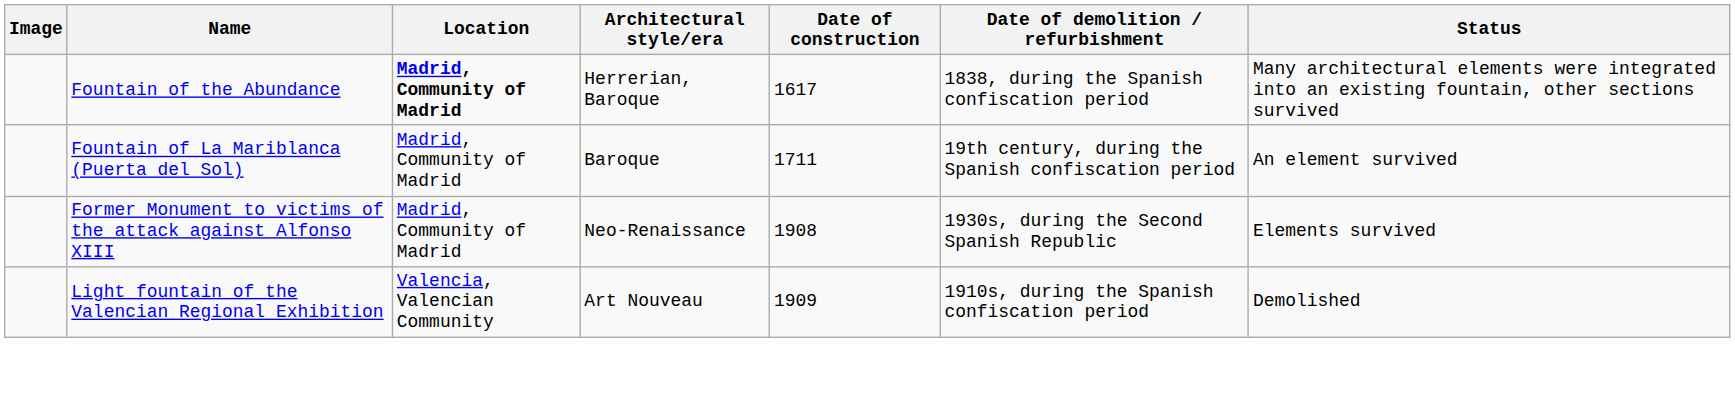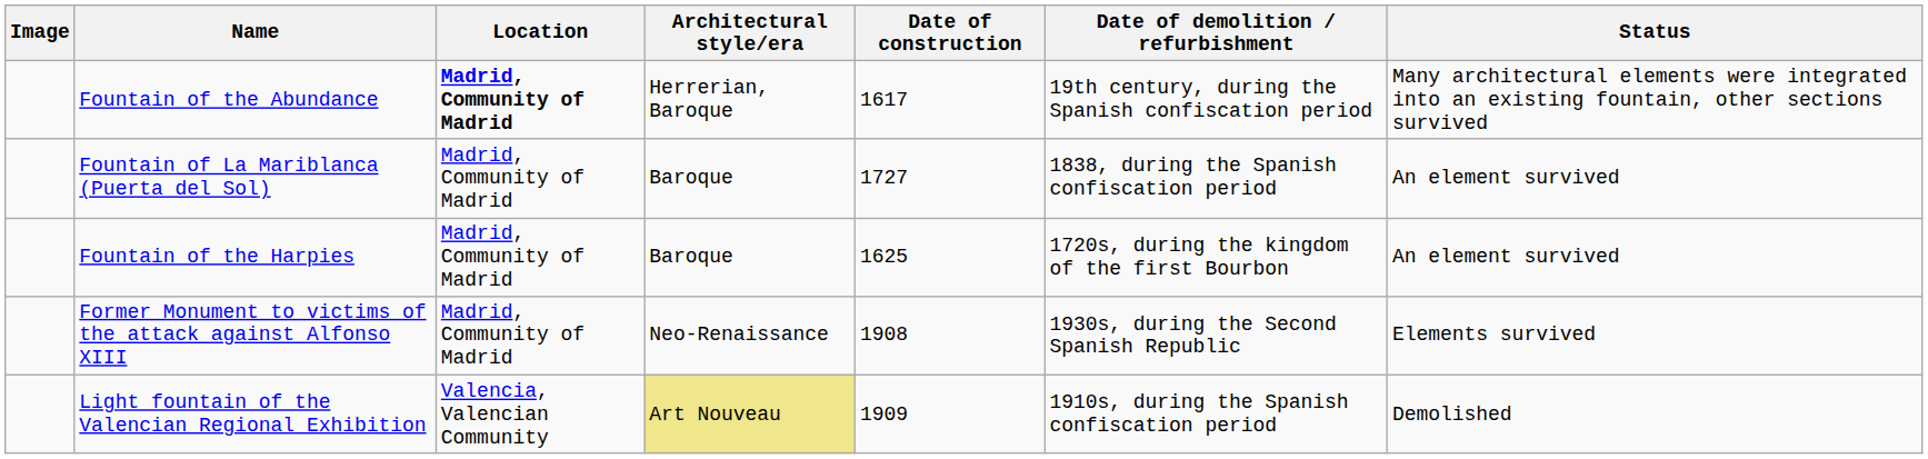 <table class="wikitable unsortable">
 <tr>
 <th>Image</th>
 <th>Name</th>
 <th>Location</th>
 <th>Architectural style/era</th>
 <th>Date of construction</th>
 <th>Date of demolition / refurbishment</th>
 <th>Status</th>
 </tr>
 <tr>
 <td></td>
 <td><a href='#'>Fountain of the Abundance</a></td>
 <td><strong><a href='#'>Madrid</a>, Community of Madrid</strong></td>
 <td>Herrerian, Baroque</td>
 <td>1617</td>
-<td>1838, during the Spanish confiscation period</td>
+<td>19th century, during the Spanish confiscation period</td>
 <td>Many architectural elements were integrated into an existing fountain, other sections survived</td>
 </tr>
 <tr>
 <td></td>
 <td><a href='#'>Fountain of La Mariblanca (Puerta del Sol)</a></td>
 <td><a href='#'>Madrid</a>, Community of Madrid</td>
 <td>Baroque</td>
-<td>1711</td>
-<td>19th century, during the Spanish confiscation period</td>
+<td>1727</td>
+<td>1838, during the Spanish confiscation period</td>
+<td>An element survived</td>
+</tr>
+<tr>
+<td></td>
+<td><a href='#'>Fountain of the Harpies</a></td>
+<td><a href='#'>Madrid</a>, Community of Madrid</td>
+<td>Baroque</td>
+<td>1625</td>
+<td>1720s, during the kingdom of the first Bourbon</td>
 <td>An element survived</td>
 </tr>
 <tr>
 <td></td>
 <td><a href='#'>Former Monument to victims of the attack against Alfonso XIII</a></td>
 <td><a href='#'>Madrid</a>, Community of Madrid</td>
 <td>Neo-Renaissance</td>
 <td>1908</td>
 <td>1930s, during the Second Spanish Republic</td>
 <td>Elements survived</td>
 </tr>
 <tr>
 <td></td>
 <td><a href='#'>Light fountain of the Valencian Regional Exhibition</a></td>
 <td><a href='#'>Valencia</a>, Valencian Community</td>
-<td>Art Nouveau</td>
+<td style="background: khaki;">Art Nouveau</td>
 <td>1909</td>
 <td>1910s, during the Spanish confiscation period</td>
 <td>Demolished</td>
 </tr>
 </table>
